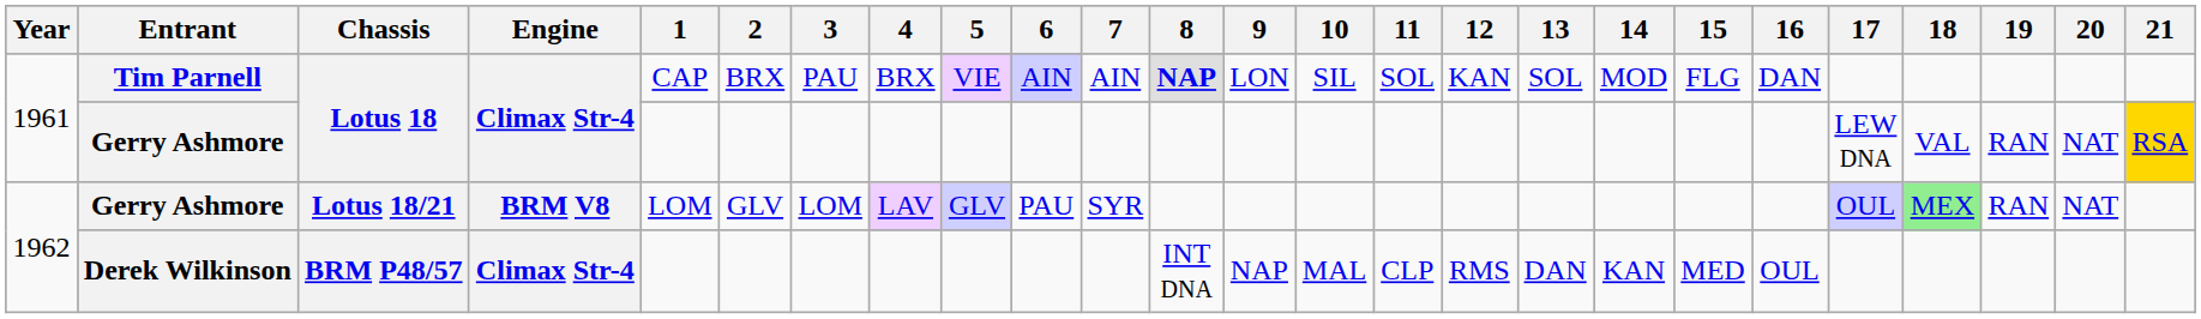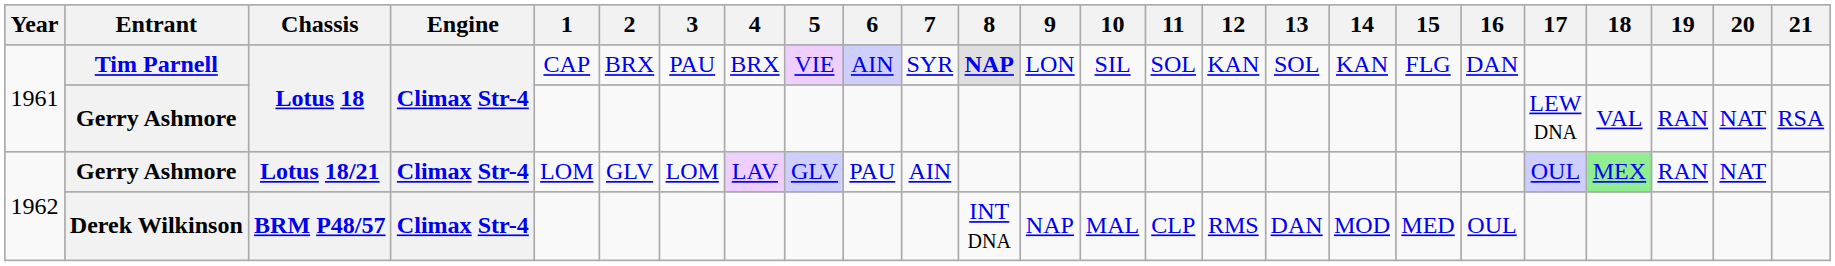 <table class="wikitable" style="text-align:center; font-size:90%">
 <tr>
 <th>Year</th>
 <th>Entrant</th>
 <th>Chassis</th>
 <th>Engine</th>
 <th>1</th>
 <th>2</th>
 <th>3</th>
 <th>4</th>
 <th>5</th>
 <th>6</th>
 <th>7</th>
 <th>8</th>
 <th>9</th>
 <th>10</th>
 <th>11</th>
 <th>12</th>
 <th>13</th>
 <th>14</th>
 <th>15</th>
 <th>16</th>
 <th>17</th>
 <th>18</th>
 <th>19</th>
 <th>20</th>
 <th>21</th>
 </tr>
 <tr>
 <td rowspan=2>1961</td>
 <th><a href='#'>Tim Parnell</a></th>
 <th rowspan=2><a href='#'>Lotus</a> <a href='#'>18</a></th>
 <th rowspan=2><a href='#'>Climax</a> <a href='#'>Str-4</a></th>
 <td><a href='#'>CAP</a></td>
 <td><a href='#'>BRX</a></td>
 <td><a href='#'>PAU</a></td>
 <td><a href='#'>BRX</a></td>
 <td style="background:#EFCFFF;"><a href='#'>VIE</a><br></td>
 <td style="background:#CFCFFF;"><a href='#'>AIN</a><br></td>
-<td><a href='#'>AIN</a></td>
+<td><a href='#'>SYR</a></td>
 <td style="background:#DFDFDF;"><strong><a href='#'>NAP</a></strong><br></td>
 <td><a href='#'>LON</a></td>
 <td><a href='#'>SIL</a></td>
 <td><a href='#'>SOL</a></td>
 <td><a href='#'>KAN</a></td>
 <td><a href='#'>SOL</a></td>
-<td><a href='#'>MOD</a></td>
+<td><a href='#'>KAN</a></td>
 <td><a href='#'>FLG</a></td>
 <td><a href='#'>DAN</a></td>
 <td></td>
 <td></td>
 <td></td>
 <td></td>
 <td></td>
 </tr>
 <tr>
 <th>Gerry Ashmore</th>
 <td></td>
 <td></td>
 <td></td>
 <td></td>
 <td></td>
 <td></td>
 <td></td>
 <td></td>
 <td></td>
 <td></td>
 <td></td>
 <td></td>
 <td></td>
 <td></td>
 <td></td>
 <td></td>
 <td><a href='#'>LEW</a><br><small>DNA</small></td>
 <td><a href='#'>VAL</a></td>
 <td><a href='#'>RAN</a></td>
 <td><a href='#'>NAT</a></td>
-<td style="background: gold;"><a href='#'>RSA</a></td>
+<td><a href='#'>RSA</a></td>
 </tr>
 <tr>
 <td rowspan=2>1962</td>
 <th>Gerry Ashmore</th>
 <th><a href='#'>Lotus</a> <a href='#'>18/21</a></th>
-<th><a href='#'>BRM</a> <a href='#'>V8</a></th>
+<th><a href='#'>Climax</a> <a href='#'>Str-4</a></th>
 <td><a href='#'>LOM</a></td>
 <td><a href='#'>GLV</a></td>
 <td><a href='#'>LOM</a></td>
 <td style="background:#EFCFFF;"><a href='#'>LAV</a><br></td>
 <td style="background:#CFCFFF;"><a href='#'>GLV</a><br></td>
 <td><a href='#'>PAU</a></td>
-<td><a href='#'>SYR</a></td>
+<td><a href='#'>AIN</a></td>
 <td></td>
 <td></td>
 <td></td>
 <td></td>
 <td></td>
 <td></td>
 <td></td>
 <td></td>
 <td></td>
 <td style="background:#CFCFFF;"><a href='#'>OUL</a><br></td>
 <td style="background: lightgreen;"><a href='#'>MEX</a></td>
 <td><a href='#'>RAN</a></td>
 <td><a href='#'>NAT</a></td>
 <td></td>
 </tr>
 <tr>
 <th>Derek Wilkinson</th>
 <th><a href='#'>BRM</a> <a href='#'>P48/57</a></th>
 <th><a href='#'>Climax</a> <a href='#'>Str-4</a></th>
 <td></td>
 <td></td>
 <td></td>
 <td></td>
 <td></td>
 <td></td>
 <td></td>
 <td><a href='#'>INT</a><br><small>DNA</small></td>
 <td><a href='#'>NAP</a></td>
 <td><a href='#'>MAL</a></td>
 <td><a href='#'>CLP</a></td>
 <td><a href='#'>RMS</a></td>
 <td><a href='#'>DAN</a></td>
-<td><a href='#'>KAN</a></td>
+<td><a href='#'>MOD</a></td>
 <td><a href='#'>MED</a></td>
 <td><a href='#'>OUL</a></td>
 <td></td>
 <td></td>
 <td></td>
 <td></td>
 </tr>
 </table>
